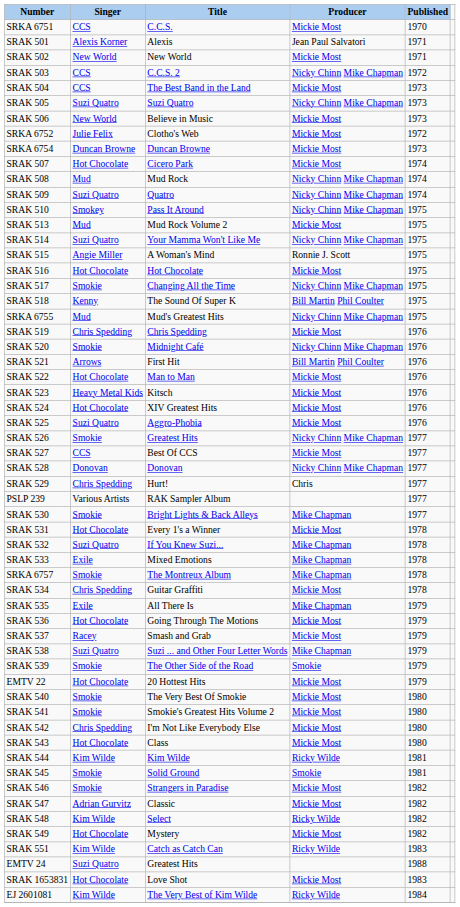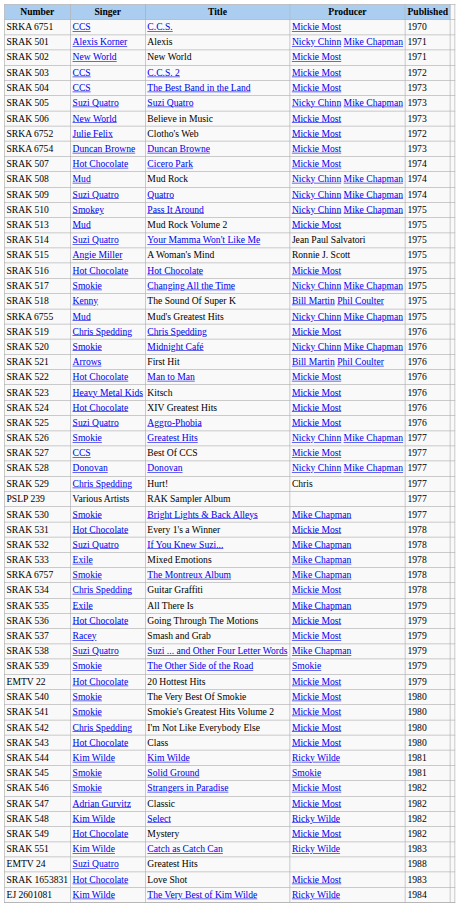 <table class="prettytable sortable">
 <tr>
 <th align="center" style="background-color:#ABCDEF">Number</th>
 <th align="center" style="background-color:#ABCDEF">Singer</th>
 <th align="center" style="background-color:#ABCDEF">Title</th>
 <th align="center" style="background-color:#ABCDEF">Producer</th>
 <th align="center" style="background-color:#ABCDEF">Published</th>
 </tr>
 <tr>
 <td>SRKA 6751</td>
 <td><a href='#'>CCS</a></td>
 <td><a href='#'>C.C.S.</a></td>
 <td><a href='#'>Mickie Most</a></td>
 <td>1970</td>
 <td></td>
 </tr>
 <tr>
 <td>SRAK 501</td>
 <td><a href='#'>Alexis Korner</a></td>
 <td>Alexis</td>
-<td>Jean Paul Salvatori</td>
+<td><a href='#'>Nicky Chinn</a> <a href='#'>Mike Chapman</a></td>
 <td>1971</td>
 <td></td>
 </tr>
 <tr>
 <td>SRAK 502</td>
 <td><a href='#'>New World</a></td>
 <td>New World</td>
 <td><a href='#'>Mickie Most</a></td>
 <td>1971</td>
 <td></td>
 </tr>
 <tr>
 <td>SRAK 503</td>
 <td><a href='#'>CCS</a></td>
 <td><a href='#'>C.C.S. 2</a></td>
-<td><a href='#'>Nicky Chinn</a> <a href='#'>Mike Chapman</a></td>
+<td><a href='#'>Mickie Most</a></td>
 <td>1972</td>
 <td></td>
 </tr>
 <tr>
 <td>SRAK 504</td>
 <td><a href='#'>CCS</a></td>
 <td><a href='#'>The Best Band in the Land</a></td>
 <td><a href='#'>Mickie Most</a></td>
 <td>1973</td>
 <td></td>
 </tr>
 <tr>
 <td>SRAK 505</td>
 <td><a href='#'>Suzi Quatro</a></td>
 <td><a href='#'>Suzi Quatro</a></td>
 <td><a href='#'>Nicky Chinn</a> <a href='#'>Mike Chapman</a></td>
 <td>1973</td>
 <td></td>
 </tr>
 <tr>
 <td>SRAK 506</td>
 <td><a href='#'>New World</a></td>
 <td>Believe in Music</td>
 <td><a href='#'>Mickie Most</a></td>
 <td>1973</td>
 <td></td>
 </tr>
 <tr>
 <td>SRKA 6752</td>
 <td><a href='#'>Julie Felix</a></td>
 <td>Clotho's Web</td>
 <td><a href='#'>Mickie Most</a></td>
 <td>1972</td>
 <td></td>
 </tr>
 <tr>
 <td>SRKA 6754</td>
 <td><a href='#'>Duncan Browne</a></td>
 <td><a href='#'>Duncan Browne</a></td>
 <td><a href='#'>Mickie Most</a></td>
 <td>1973</td>
 <td></td>
 </tr>
 <tr>
 <td>SRAK 507</td>
 <td><a href='#'>Hot Chocolate</a></td>
 <td><a href='#'>Cicero Park</a></td>
 <td><a href='#'>Mickie Most</a></td>
 <td>1974</td>
 <td></td>
 </tr>
 <tr>
 <td>SRAK 508</td>
 <td><a href='#'>Mud</a></td>
 <td>Mud Rock</td>
 <td><a href='#'>Nicky Chinn</a> <a href='#'>Mike Chapman</a></td>
 <td>1974</td>
 <td></td>
 </tr>
 <tr>
 <td>SRAK 509</td>
 <td><a href='#'>Suzi Quatro</a></td>
 <td><a href='#'>Quatro</a></td>
 <td><a href='#'>Nicky Chinn</a> <a href='#'>Mike Chapman</a></td>
 <td>1974</td>
 <td></td>
 </tr>
 <tr>
 <td>SRAK 510</td>
 <td><a href='#'>Smokey</a></td>
 <td><a href='#'>Pass It Around</a></td>
 <td><a href='#'>Nicky Chinn</a> <a href='#'>Mike Chapman</a></td>
 <td>1975</td>
 <td></td>
 </tr>
 <tr>
 <td>SRAK 513</td>
 <td><a href='#'>Mud</a></td>
 <td>Mud Rock Volume 2</td>
 <td><a href='#'>Mickie Most</a></td>
 <td>1975</td>
 <td></td>
 </tr>
 <tr>
 <td>SRAK 514</td>
 <td><a href='#'>Suzi Quatro</a></td>
 <td><a href='#'>Your Mamma Won't Like Me</a></td>
-<td><a href='#'>Nicky Chinn</a> <a href='#'>Mike Chapman</a></td>
+<td>Jean Paul Salvatori</td>
 <td>1975</td>
 <td></td>
 </tr>
 <tr>
 <td>SRAK 515</td>
 <td><a href='#'>Angie Miller</a></td>
 <td>A Woman's Mind</td>
 <td>Ronnie J. Scott</td>
 <td>1975</td>
 <td></td>
 </tr>
 <tr>
 <td>SRAK 516</td>
 <td><a href='#'>Hot Chocolate</a></td>
 <td><a href='#'>Hot Chocolate</a></td>
 <td><a href='#'>Mickie Most</a></td>
 <td>1975</td>
 <td></td>
 </tr>
 <tr>
 <td>SRAK 517</td>
 <td><a href='#'>Smokie</a></td>
 <td><a href='#'>Changing All the Time</a></td>
 <td><a href='#'>Nicky Chinn</a> <a href='#'>Mike Chapman</a></td>
 <td>1975</td>
 <td></td>
 </tr>
 <tr>
 <td>SRAK 518</td>
 <td><a href='#'>Kenny</a></td>
 <td>The Sound Of Super K</td>
 <td><a href='#'>Bill Martin</a> <a href='#'>Phil Coulter</a></td>
 <td>1975</td>
 <td></td>
 </tr>
 <tr>
 <td>SRKA 6755</td>
 <td><a href='#'>Mud</a></td>
 <td>Mud's Greatest Hits</td>
 <td><a href='#'>Nicky Chinn</a> <a href='#'>Mike Chapman</a></td>
 <td>1975</td>
 <td></td>
 </tr>
 <tr>
 <td>SRAK 519</td>
 <td><a href='#'>Chris Spedding</a></td>
 <td><a href='#'>Chris Spedding</a></td>
 <td><a href='#'>Mickie Most</a></td>
 <td>1976</td>
 <td></td>
 </tr>
 <tr>
 <td>SRAK 520</td>
 <td><a href='#'>Smokie</a></td>
 <td><a href='#'>Midnight Café</a></td>
 <td><a href='#'>Nicky Chinn</a> <a href='#'>Mike Chapman</a></td>
 <td>1976</td>
 <td></td>
 </tr>
 <tr>
 <td>SRAK 521</td>
 <td><a href='#'>Arrows</a></td>
 <td>First Hit</td>
 <td><a href='#'>Bill Martin</a> <a href='#'>Phil Coulter</a></td>
 <td>1976</td>
 <td></td>
 </tr>
 <tr>
 <td>SRAK 522</td>
 <td><a href='#'>Hot Chocolate</a></td>
 <td><a href='#'>Man to Man</a></td>
 <td><a href='#'>Mickie Most</a></td>
 <td>1976</td>
 <td></td>
 </tr>
 <tr>
 <td>SRAK 523</td>
 <td><a href='#'>Heavy Metal Kids</a></td>
 <td>Kitsch</td>
 <td><a href='#'>Mickie Most</a></td>
 <td>1976</td>
 <td></td>
 </tr>
 <tr>
 <td>SRAK 524</td>
 <td><a href='#'>Hot Chocolate</a></td>
 <td>XIV Greatest Hits</td>
 <td><a href='#'>Mickie Most</a></td>
 <td>1976</td>
 <td></td>
 </tr>
 <tr>
 <td>SRAK 525</td>
 <td><a href='#'>Suzi Quatro</a></td>
 <td><a href='#'>Aggro-Phobia</a></td>
 <td><a href='#'>Mickie Most</a></td>
 <td>1976</td>
 <td></td>
 </tr>
 <tr>
 <td>SRAK 526</td>
 <td><a href='#'>Smokie</a></td>
 <td><a href='#'>Greatest Hits</a></td>
 <td><a href='#'>Nicky Chinn</a> <a href='#'>Mike Chapman</a></td>
 <td>1977</td>
 <td></td>
 </tr>
 <tr>
 <td>SRAK 527</td>
 <td><a href='#'>CCS</a></td>
 <td>Best Of CCS</td>
 <td><a href='#'>Mickie Most</a></td>
 <td>1977</td>
 <td></td>
 </tr>
 <tr>
 <td>SRAK 528</td>
 <td><a href='#'>Donovan</a></td>
 <td><a href='#'>Donovan</a></td>
 <td><a href='#'>Nicky Chinn</a> <a href='#'>Mike Chapman</a></td>
 <td>1977</td>
 <td></td>
 </tr>
 <tr>
 <td>SRAK 529</td>
 <td><a href='#'>Chris Spedding</a></td>
 <td>Hurt!</td>
 <td>Chris</td>
 <td>1977</td>
 <td></td>
 </tr>
 <tr>
 <td>PSLP 239</td>
 <td>Various Artists</td>
 <td>RAK Sampler Album</td>
 <td></td>
 <td>1977</td>
 <td></td>
 </tr>
 <tr>
 <td>SRAK 530</td>
 <td><a href='#'>Smokie</a></td>
 <td><a href='#'>Bright Lights & Back Alleys</a></td>
 <td><a href='#'>Mike Chapman</a></td>
 <td>1977</td>
 <td></td>
 </tr>
 <tr>
 <td>SRAK 531</td>
 <td><a href='#'>Hot Chocolate</a></td>
 <td>Every 1's a Winner</td>
 <td><a href='#'>Mickie Most</a></td>
 <td>1978</td>
 <td></td>
 </tr>
 <tr>
 <td>SRAK 532</td>
 <td><a href='#'>Suzi Quatro</a></td>
 <td><a href='#'>If You Knew Suzi...</a></td>
 <td><a href='#'>Mike Chapman</a></td>
 <td>1978</td>
 <td></td>
 </tr>
 <tr>
 <td>SRAK 533</td>
 <td><a href='#'>Exile</a></td>
 <td>Mixed Emotions</td>
 <td><a href='#'>Mike Chapman</a></td>
 <td>1978</td>
 <td></td>
 </tr>
 <tr>
 <td>SRKA 6757</td>
 <td><a href='#'>Smokie</a></td>
 <td><a href='#'>The Montreux Album</a></td>
 <td><a href='#'>Mike Chapman</a></td>
 <td>1978</td>
 <td></td>
 </tr>
 <tr>
 <td>SRAK 534</td>
 <td><a href='#'>Chris Spedding</a></td>
 <td>Guitar Graffiti</td>
 <td><a href='#'>Mickie Most</a></td>
 <td>1978</td>
 <td></td>
 </tr>
 <tr>
 <td>SRAK 535</td>
 <td><a href='#'>Exile</a></td>
 <td>All There Is</td>
 <td><a href='#'>Mike Chapman</a></td>
 <td>1979</td>
 <td></td>
 </tr>
 <tr>
 <td>SRAK 536</td>
 <td><a href='#'>Hot Chocolate</a></td>
 <td>Going Through The Motions</td>
 <td><a href='#'>Mickie Most</a></td>
 <td>1979</td>
 <td></td>
 </tr>
 <tr>
 <td>SRAK 537</td>
 <td><a href='#'>Racey</a></td>
 <td>Smash and Grab</td>
 <td><a href='#'>Mickie Most</a></td>
 <td>1979</td>
 <td></td>
 </tr>
 <tr>
 <td>SRAK 538</td>
 <td><a href='#'>Suzi Quatro</a></td>
 <td><a href='#'>Suzi ... and Other Four Letter Words</a></td>
 <td><a href='#'>Mike Chapman</a></td>
 <td>1979</td>
 <td></td>
 </tr>
 <tr>
 <td>SRAK 539</td>
 <td><a href='#'>Smokie</a></td>
 <td><a href='#'>The Other Side of the Road</a></td>
 <td><a href='#'>Smokie</a></td>
 <td>1979</td>
 <td></td>
 </tr>
 <tr>
 <td>EMTV 22</td>
 <td><a href='#'>Hot Chocolate</a></td>
 <td>20 Hottest Hits</td>
 <td><a href='#'>Mickie Most</a></td>
 <td>1979</td>
 <td></td>
 </tr>
 <tr>
 <td>SRAK 540</td>
 <td><a href='#'>Smokie</a></td>
 <td>The Very Best Of Smokie</td>
 <td><a href='#'>Mickie Most</a></td>
 <td>1980</td>
 <td></td>
 </tr>
 <tr>
 <td>SRAK 541</td>
 <td><a href='#'>Smokie</a></td>
 <td>Smokie's Greatest Hits Volume 2</td>
 <td><a href='#'>Mickie Most</a></td>
 <td>1980</td>
 <td></td>
 </tr>
 <tr>
 <td>SRAK 542</td>
 <td><a href='#'>Chris Spedding</a></td>
 <td>I'm Not Like Everybody Else</td>
 <td><a href='#'>Mickie Most</a></td>
 <td>1980</td>
 <td></td>
 </tr>
 <tr>
 <td>SRAK 543</td>
 <td><a href='#'>Hot Chocolate</a></td>
 <td>Class</td>
 <td><a href='#'>Mickie Most</a></td>
 <td>1980</td>
 <td></td>
 </tr>
 <tr>
 <td>SRAK 544</td>
 <td><a href='#'>Kim Wilde</a></td>
 <td><a href='#'>Kim Wilde</a></td>
 <td><a href='#'>Ricky Wilde</a></td>
 <td>1981</td>
 <td></td>
 </tr>
 <tr>
 <td>SRAK 545</td>
 <td><a href='#'>Smokie</a></td>
 <td><a href='#'>Solid Ground</a></td>
 <td><a href='#'>Smokie</a></td>
 <td>1981</td>
 <td></td>
 </tr>
 <tr>
 <td>SRAK 546</td>
 <td><a href='#'>Smokie</a></td>
 <td><a href='#'>Strangers in Paradise</a></td>
 <td><a href='#'>Mickie Most</a></td>
 <td>1982</td>
 <td></td>
 </tr>
 <tr>
 <td>SRAK 547</td>
 <td><a href='#'>Adrian Gurvitz</a></td>
 <td>Classic</td>
 <td><a href='#'>Mickie Most</a></td>
 <td>1982</td>
 <td></td>
 </tr>
 <tr>
 <td>SRAK 548</td>
 <td><a href='#'>Kim Wilde</a></td>
 <td><a href='#'>Select</a></td>
 <td><a href='#'>Ricky Wilde</a></td>
 <td>1982</td>
 <td></td>
 </tr>
 <tr>
 <td>SRAK 549</td>
 <td><a href='#'>Hot Chocolate</a></td>
 <td>Mystery</td>
 <td><a href='#'>Mickie Most</a></td>
 <td>1982</td>
 <td></td>
 </tr>
 <tr>
 <td>SRAK 551</td>
 <td><a href='#'>Kim Wilde</a></td>
 <td><a href='#'>Catch as Catch Can</a></td>
 <td><a href='#'>Ricky Wilde</a></td>
 <td>1983</td>
 <td></td>
 </tr>
 <tr>
 <td>EMTV 24</td>
 <td><a href='#'>Suzi Quatro</a></td>
 <td>Greatest Hits</td>
 <td></td>
 <td>1988</td>
 <td></td>
 </tr>
 <tr>
 <td>SRAK 1653831</td>
 <td><a href='#'>Hot Chocolate</a></td>
 <td>Love Shot</td>
 <td><a href='#'>Mickie Most</a></td>
 <td>1983</td>
 <td></td>
 </tr>
 <tr>
 <td>EJ 2601081</td>
 <td><a href='#'>Kim Wilde</a></td>
 <td><a href='#'>The Very Best of Kim Wilde</a></td>
 <td><a href='#'>Ricky Wilde</a></td>
 <td>1984</td>
 <td></td>
 </tr>
 <tr>
 </tr>
 </table>
